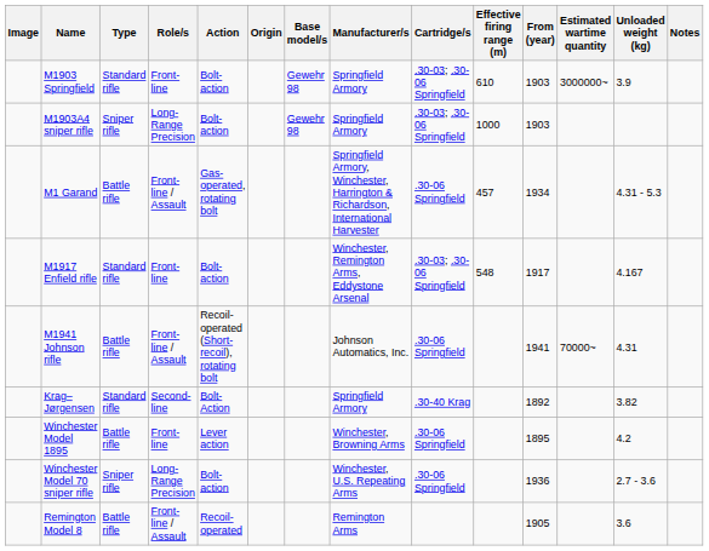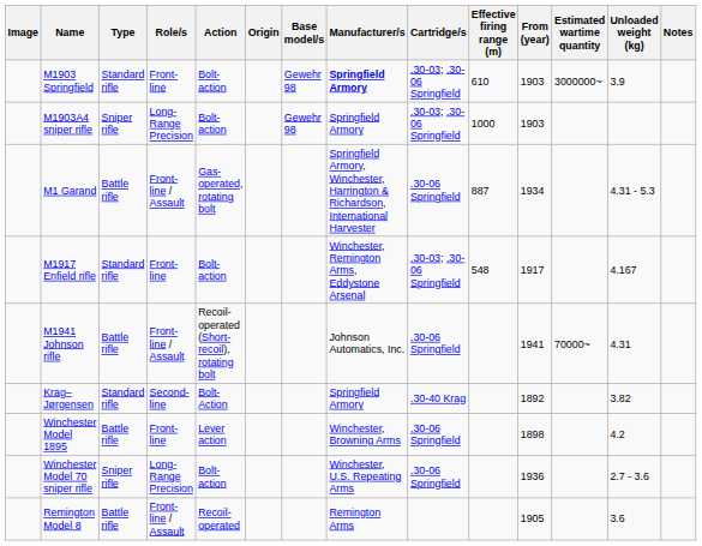 <table class="wikitable sortable" style="margin:left; width:100%; font-size:80%; border-collapse:collapse;">
 <tr>
 <th>Image</th>
 <th>Name</th>
 <th>Type</th>
 <th>Role/s</th>
 <th>Action</th>
 <th>Origin</th>
 <th>Base model/s</th>
 <th>Manufacturer/s</th>
 <th>Cartridge/s</th>
 <th>Effective firing range<br> (m)</th>
 <th>From (year)</th>
 <th>Estimated wartime quantity</th>
 <th>Unloaded weight<br> (kg)</th>
 <th>Notes</th>
 </tr>
 <tr>
 <td></td>
 <td><a href='#'>M1903 Springfield</a></td>
 <td><a href='#'>Standard rifle</a></td>
 <td><a href='#'>Front-line</a></td>
 <td><a href='#'>Bolt-action</a></td>
 <td></td>
 <td><a href='#'>Gewehr 98</a></td>
-<td><a href='#'>Springfield Armory</a></td>
+<td><strong><a href='#'>Springfield Armory</a></strong></td>
 <td><a href='#'>.30-03</a>; <a href='#'>.30-06 Springfield</a></td>
 <td>610</td>
 <td>1903</td>
 <td>3000000~</td>
 <td>3.9</td>
 <td></td>
 </tr>
 <tr>
 <td></td>
 <td><a href='#'>M1903A4 sniper rifle</a></td>
 <td><a href='#'>Sniper rifle</a></td>
 <td><a href='#'>Long-Range Precision</a></td>
 <td><a href='#'>Bolt-action</a></td>
 <td></td>
 <td><a href='#'>Gewehr 98</a></td>
 <td><a href='#'>Springfield Armory</a></td>
 <td><a href='#'>.30-03</a>; <a href='#'>.30-06 Springfield</a></td>
 <td>1000</td>
 <td>1903</td>
 <td></td>
 <td></td>
 <td></td>
 </tr>
 <tr>
 <td></td>
 <td><a href='#'>M1 Garand</a></td>
 <td><a href='#'>Battle rifle</a></td>
 <td><a href='#'>Front-line</a> / <a href='#'>Assault</a></td>
 <td><a href='#'>Gas-operated</a>, <a href='#'>rotating bolt</a></td>
 <td></td>
 <td></td>
 <td><a href='#'>Springfield Armory</a>, <a href='#'>Winchester</a>, <a href='#'>Harrington & Richardson</a>, <a href='#'>International Harvester</a></td>
 <td><a href='#'>.30-06 Springfield</a></td>
-<td>457</td>
+<td>887</td>
 <td>1934</td>
 <td></td>
 <td>4.31 - 5.3</td>
 <td></td>
 </tr>
 <tr>
 <td></td>
 <td><a href='#'>M1917 Enfield rifle</a></td>
 <td><a href='#'>Standard rifle</a></td>
 <td><a href='#'>Front-line</a></td>
 <td><a href='#'>Bolt-action</a></td>
 <td></td>
 <td></td>
 <td><a href='#'>Winchester</a>, <a href='#'>Remington Arms</a>, <a href='#'>Eddystone Arsenal</a></td>
 <td><a href='#'>.30-03</a>; <a href='#'>.30-06 Springfield</a></td>
 <td>548</td>
 <td>1917</td>
 <td></td>
 <td>4.167</td>
 <td></td>
 </tr>
 <tr>
 <td></td>
 <td><a href='#'>M1941 Johnson rifle</a></td>
 <td><a href='#'>Battle rifle</a></td>
 <td><a href='#'>Front-line</a> / <a href='#'>Assault</a></td>
 <td>Recoil-operated (<a href='#'>Short-recoil</a>), <a href='#'>rotating bolt</a></td>
 <td></td>
 <td></td>
 <td>Johnson Automatics, Inc.</td>
 <td><a href='#'>.30-06 Springfield</a></td>
 <td></td>
 <td>1941</td>
 <td>70000~</td>
 <td>4.31</td>
 <td></td>
 </tr>
 <tr>
 <td></td>
 <td><a href='#'> Krag–Jørgensen</a></td>
 <td><a href='#'>Standard rifle</a></td>
 <td><a href='#'>Second-line</a></td>
 <td><a href='#'>Bolt-Action</a></td>
 <td></td>
 <td></td>
 <td><a href='#'>Springfield Armory</a></td>
 <td><a href='#'>.30-40 Krag</a></td>
 <td></td>
 <td>1892</td>
 <td></td>
 <td>3.82</td>
 </tr>
 <tr>
 <td></td>
 <td><a href='#'>Winchester Model 1895</a></td>
 <td><a href='#'>Battle rifle</a></td>
 <td><a href='#'>Front-line</a></td>
 <td><a href='#'>Lever action</a></td>
 <td></td>
 <td></td>
 <td><a href='#'>Winchester</a>, <a href='#'>Browning Arms</a></td>
 <td><a href='#'>.30-06 Springfield</a></td>
 <td></td>
-<td>1895</td>
+<td>1898</td>
 <td></td>
 <td>4.2</td>
 <td></td>
 </tr>
 <tr>
 <td></td>
 <td><a href='#'>Winchester Model 70 sniper rifle</a></td>
 <td><a href='#'>Sniper rifle</a></td>
 <td><a href='#'>Long-Range Precision</a></td>
 <td><a href='#'>Bolt-action</a></td>
 <td></td>
 <td></td>
 <td><a href='#'>Winchester</a>, <a href='#'>U.S. Repeating Arms</a></td>
 <td><a href='#'>.30-06 Springfield</a></td>
 <td></td>
 <td>1936</td>
 <td></td>
 <td>2.7 - 3.6</td>
 <td></td>
 </tr>
 <tr>
 <td></td>
 <td><a href='#'>Remington Model 8</a></td>
 <td><a href='#'>Battle rifle</a></td>
 <td><a href='#'>Front-line</a> / <a href='#'>Assault</a></td>
 <td><a href='#'>Recoil-operated</a></td>
 <td></td>
 <td></td>
 <td><a href='#'>Remington Arms</a></td>
 <td></td>
 <td></td>
 <td>1905</td>
 <td></td>
 <td>3.6</td>
 <td></td>
 </tr>
 </table>
